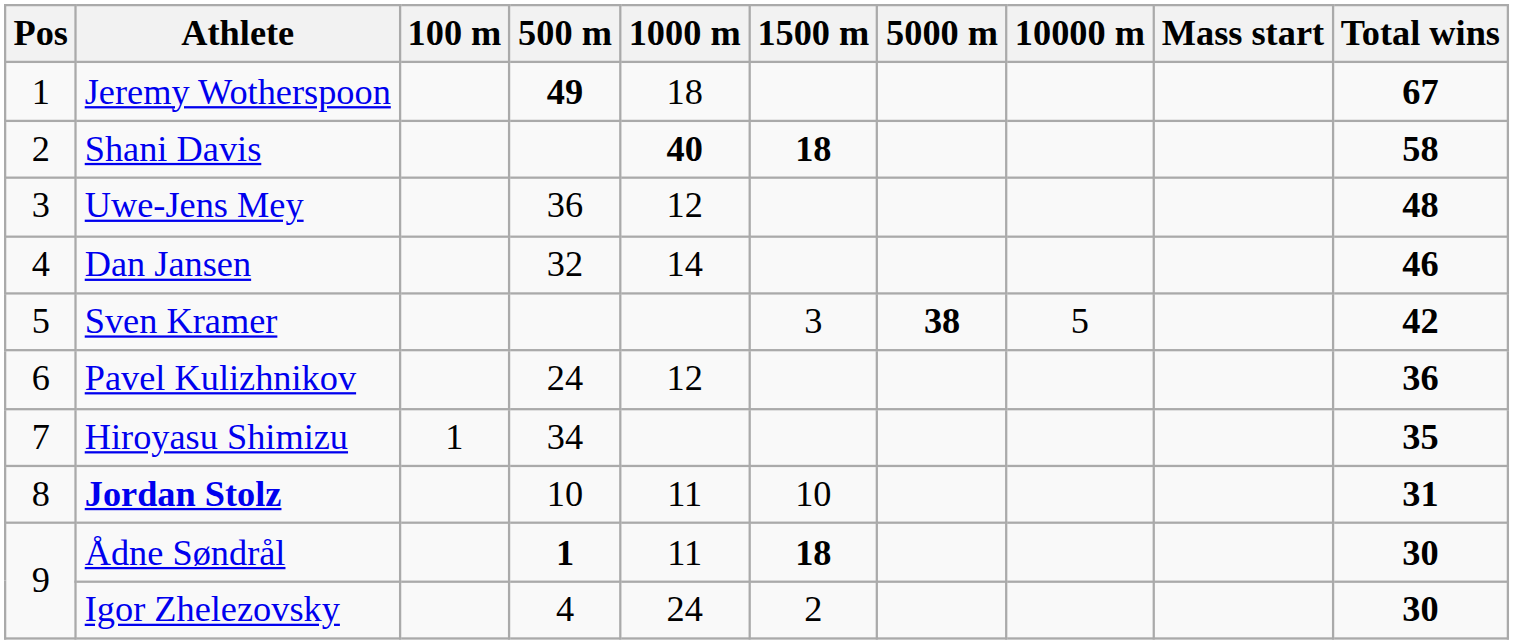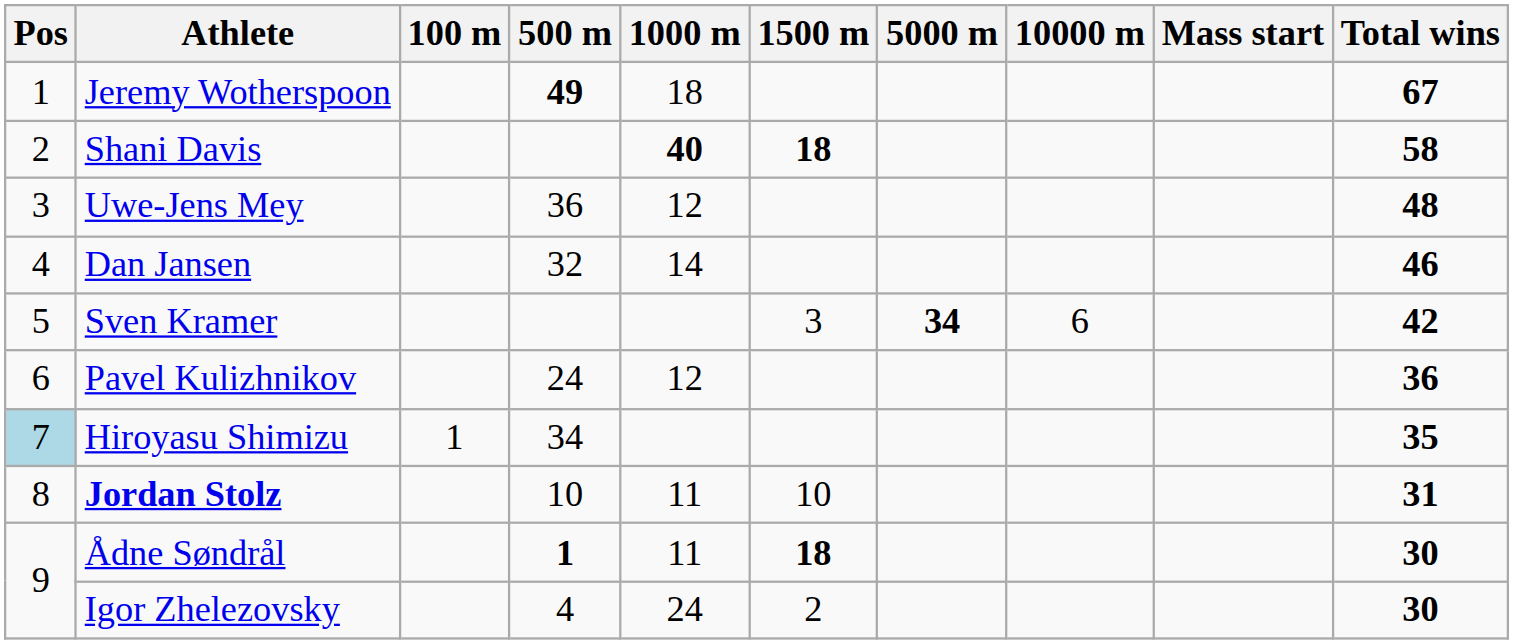 <table class="wikitable" style="text-align: center">
 <tr>
 <th>Pos</th>
 <th>Athlete</th>
 <th>100 m</th>
 <th>500 m</th>
 <th>1000 m</th>
 <th>1500 m</th>
 <th>5000 m</th>
 <th>10000 m</th>
 <th>Mass start</th>
 <th>Total wins</th>
 </tr>
 <tr>
 <td>1</td>
 <td align=left> <a href='#'>Jeremy Wotherspoon</a></td>
 <td></td>
 <td><strong>49</strong></td>
 <td>18</td>
 <td></td>
 <td></td>
 <td></td>
 <td></td>
 <td><strong>67</strong></td>
 </tr>
 <tr>
 <td>2</td>
 <td align=left> <a href='#'>Shani Davis</a></td>
 <td></td>
 <td></td>
 <td><strong>40</strong></td>
 <td><strong>18</strong></td>
 <td></td>
 <td></td>
 <td></td>
 <td><strong>58</strong></td>
 </tr>
 <tr>
 <td>3</td>
 <td align=left>  <a href='#'>Uwe-Jens Mey</a></td>
 <td></td>
 <td>36</td>
 <td>12</td>
 <td></td>
 <td></td>
 <td></td>
 <td></td>
 <td><strong>48</strong></td>
 </tr>
 <tr>
 <td>4</td>
 <td align=left> <a href='#'>Dan Jansen</a></td>
 <td></td>
 <td>32</td>
 <td>14</td>
 <td></td>
 <td></td>
 <td></td>
 <td></td>
 <td><strong>46 </strong></td>
 </tr>
 <tr>
 <td>5</td>
 <td align=left> <a href='#'>Sven Kramer</a></td>
 <td></td>
 <td></td>
 <td></td>
 <td>3</td>
-<td><strong>38</strong></td>
-<td>5</td>
+<td><strong>34</strong></td>
+<td>6</td>
 <td></td>
 <td><strong>42</strong></td>
 </tr>
 <tr>
 <td>6</td>
 <td align=left> <a href='#'>Pavel Kulizhnikov</a></td>
 <td></td>
 <td>24</td>
 <td>12</td>
 <td></td>
 <td></td>
 <td></td>
 <td></td>
 <td><strong>36</strong></td>
 </tr>
 <tr>
-<td>7</td>
+<td style="background: lightblue;">7</td>
 <td align=left> <a href='#'>Hiroyasu Shimizu</a></td>
 <td>1</td>
 <td>34</td>
 <td></td>
 <td></td>
 <td></td>
 <td></td>
 <td></td>
 <td><strong>35</strong></td>
 </tr>
 <tr>
 <td>8</td>
 <td align=left> <strong><a href='#'>Jordan Stolz</a></strong></td>
 <td></td>
 <td>10</td>
 <td>11</td>
 <td>10</td>
 <td></td>
 <td></td>
 <td></td>
 <td><strong>31</strong></td>
 </tr>
 <tr>
 <td rowspan=2>9</td>
 <td align=left> <a href='#'>Ådne Søndrål</a></td>
 <td></td>
 <td><strong>1</strong></td>
 <td>11</td>
 <td><strong>18</strong></td>
 <td></td>
 <td></td>
 <td></td>
 <td><strong>30</strong></td>
 </tr>
 <tr>
 <td align=left>   <a href='#'>Igor Zhelezovsky</a></td>
 <td></td>
 <td>4</td>
 <td>24</td>
 <td>2</td>
 <td></td>
 <td></td>
 <td></td>
 <td><strong>30</strong></td>
 </tr>
 </table>
